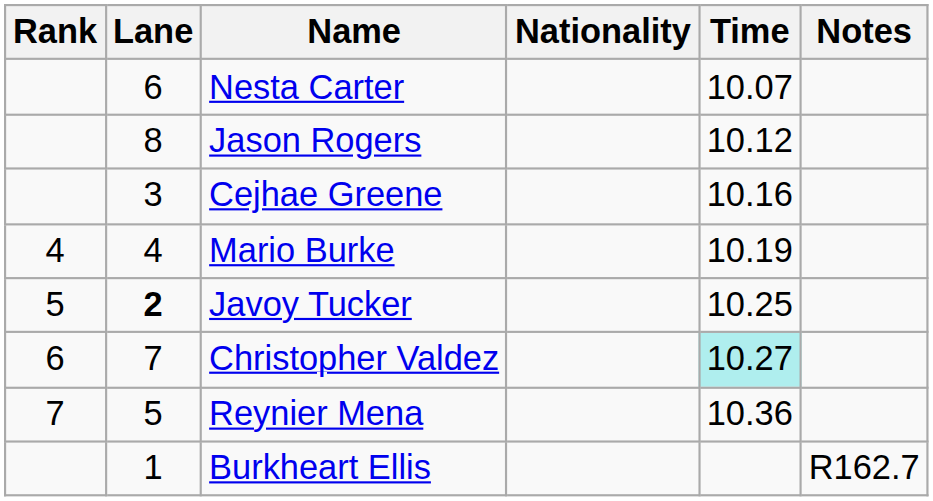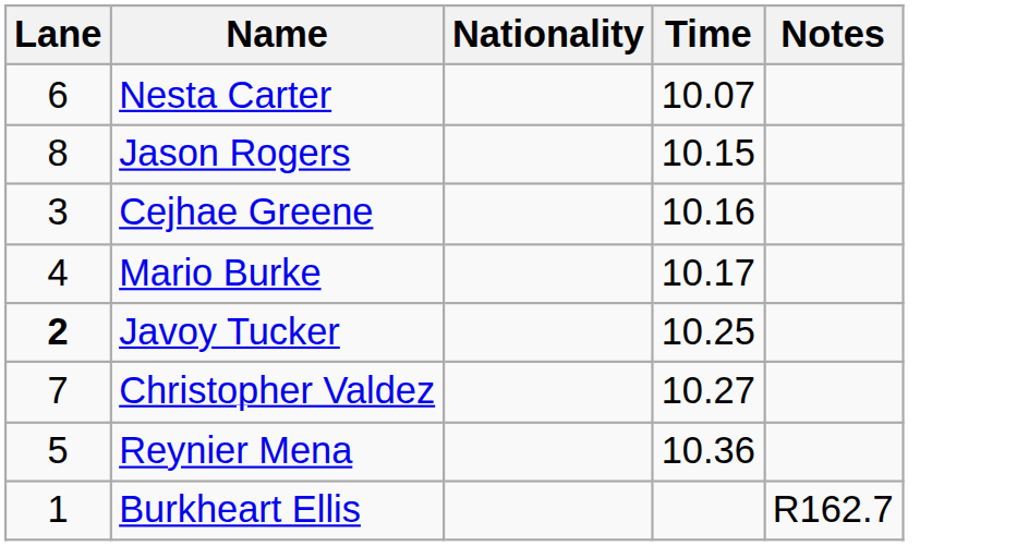 <table class="wikitable sortable" style="text-align:center">
 <tr>
-<th>Rank</th>
 <th>Lane</th>
 <th>Name</th>
 <th>Nationality</th>
 <th>Time</th>
 <th>Notes</th>
 </tr>
 <tr>
-<td></td>
 <td>6</td>
 <td align=left><a href='#'>Nesta Carter</a></td>
 <td align=left></td>
 <td>10.07</td>
 <td><strong></strong></td>
 </tr>
 <tr>
-<td></td>
 <td>8</td>
 <td align=left><a href='#'>Jason Rogers</a></td>
 <td align=left></td>
-<td>10.12</td>
+<td>10.15</td>
 <td></td>
 </tr>
 <tr>
-<td></td>
 <td>3</td>
 <td align=left><a href='#'>Cejhae Greene</a></td>
 <td align=left></td>
 <td>10.16</td>
 <td></td>
 </tr>
 <tr>
 <td>4</td>
-<td>4</td>
 <td align=left><a href='#'>Mario Burke</a></td>
 <td align=left></td>
-<td>10.19</td>
+<td>10.17</td>
 <td></td>
 </tr>
 <tr>
-<td>5</td>
 <td><strong>2</strong></td>
 <td align=left><a href='#'>Javoy Tucker</a></td>
 <td align=left></td>
 <td>10.25</td>
 <td></td>
 </tr>
 <tr>
-<td>6</td>
 <td>7</td>
 <td align=left><a href='#'>Christopher Valdez</a></td>
 <td align=left></td>
-<td style="background: paleturquoise;">10.27</td>
+<td>10.27</td>
 <td></td>
 </tr>
 <tr>
-<td>7</td>
 <td>5</td>
 <td align=left><a href='#'>Reynier Mena</a></td>
 <td align=left></td>
 <td>10.36</td>
 <td></td>
 </tr>
 <tr>
-<td></td>
 <td>1</td>
 <td align=left><a href='#'>Burkheart Ellis</a></td>
 <td align=left></td>
 <td></td>
 <td>R162.7</td>
 </tr>
 </table>
